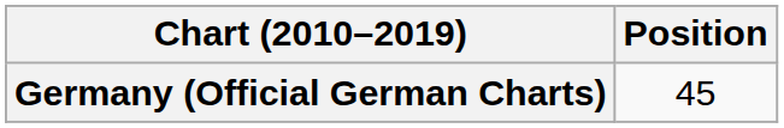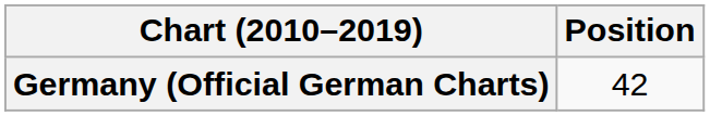 <table class="wikitable plainrowheaders" style="text-align:center">
 <tr>
 <th scope="col">Chart (2010–2019)</th>
 <th scope="col">Position</th>
 </tr>
 <tr>
 <th scope="row">Germany (Official German Charts)</th>
-<td>45</td>
+<td>42</td>
 </tr>
 </table>
